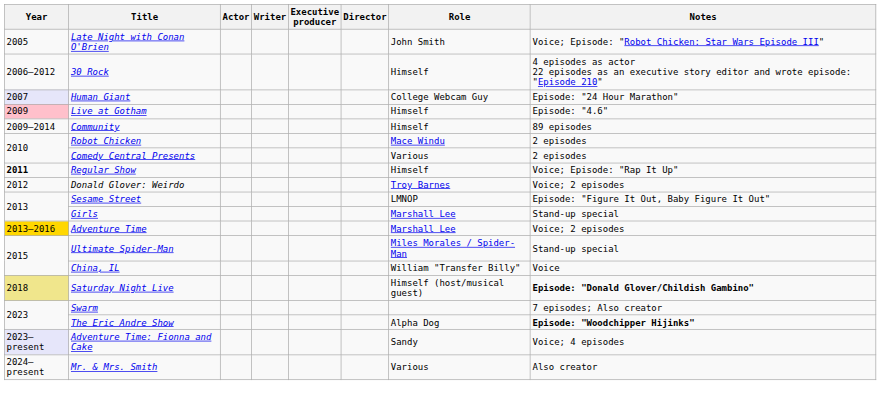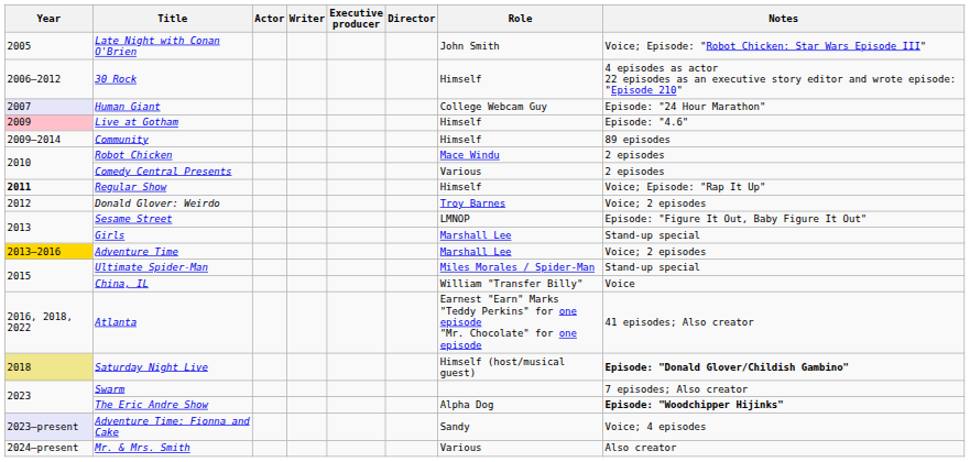 <table class="wikitable sortable plainrowheaders" style="margin-right: 0;">
 <tr>
 <th>Year</th>
 <th>Title</th>
 <th>Actor</th>
 <th>Writer</th>
 <th>Executive<br>producer</th>
 <th>Director</th>
 <th>Role</th>
 <th>Notes</th>
 </tr>
 <tr>
 <td>2005</td>
 <td><em><a href='#'>Late Night with Conan O'Brien</a></em></td>
 <td></td>
 <td></td>
 <td></td>
 <td></td>
 <td>John Smith</td>
 <td>Voice; Episode: "<a href='#'>Robot Chicken: Star Wars Episode III</a>"</td>
 </tr>
 <tr>
 <td>2006–2012</td>
 <td><em><a href='#'>30 Rock</a></em></td>
 <td></td>
 <td></td>
 <td></td>
 <td></td>
 <td>Himself</td>
 <td>4 episodes as actor<br>22 episodes as an executive story editor and wrote episode: "<a href='#'>Episode 210</a>"</td>
 </tr>
 <tr>
 <td style="background: lavender;">2007</td>
 <td><em><a href='#'>Human Giant</a></em></td>
 <td></td>
 <td></td>
 <td></td>
 <td></td>
 <td>College Webcam Guy</td>
 <td>Episode: "24 Hour Marathon"</td>
 </tr>
 <tr>
 <td style="background: pink;">2009</td>
 <td><em><a href='#'>Live at Gotham</a></em></td>
 <td></td>
 <td></td>
 <td></td>
 <td></td>
 <td>Himself</td>
 <td>Episode: "4.6"</td>
 </tr>
 <tr>
 <td>2009–2014</td>
 <td><em><a href='#'>Community</a></em></td>
 <td></td>
 <td></td>
 <td></td>
 <td></td>
 <td>Himself</td>
 <td>89 episodes</td>
 </tr>
 <tr>
 <td rowspan="2">2010</td>
 <td><em><a href='#'>Robot Chicken</a></em></td>
 <td></td>
 <td></td>
 <td></td>
 <td></td>
 <td><a href='#'>Mace Windu</a></td>
 <td>2 episodes</td>
 </tr>
 <tr>
 <td><em><a href='#'>Comedy Central Presents</a></em></td>
 <td></td>
 <td></td>
 <td></td>
 <td></td>
 <td>Various</td>
 <td>2 episodes</td>
 </tr>
 <tr>
 <td><strong>2011</strong></td>
 <td><em><a href='#'>Regular Show</a></em></td>
 <td></td>
 <td></td>
 <td></td>
 <td></td>
 <td>Himself</td>
 <td>Voice; Episode: "Rap It Up"</td>
 </tr>
 <tr>
 <td>2012</td>
 <td><em>Donald Glover: Weirdo</em></td>
 <td></td>
 <td></td>
 <td></td>
 <td></td>
 <td><a href='#'>Troy Barnes</a></td>
 <td>Voice; 2 episodes</td>
 </tr>
 <tr>
 <td rowspan="2">2013</td>
 <td><em><a href='#'>Sesame Street</a></em></td>
 <td></td>
 <td></td>
 <td></td>
 <td></td>
 <td>LMNOP</td>
 <td>Episode: "Figure It Out, Baby Figure It Out"</td>
 </tr>
 <tr>
 <td><em><a href='#'>Girls</a></em></td>
 <td></td>
 <td></td>
 <td></td>
 <td></td>
 <td><a href='#'>Marshall Lee</a></td>
 <td>Stand-up special</td>
 </tr>
 <tr>
 <td style="background: gold;">2013–2016</td>
 <td><em><a href='#'>Adventure Time</a></em></td>
 <td></td>
 <td></td>
 <td></td>
 <td></td>
 <td><a href='#'>Marshall Lee</a></td>
 <td>Voice; 2 episodes</td>
 </tr>
 <tr>
 <td rowspan="2">2015</td>
 <td><em><a href='#'>Ultimate Spider-Man</a></em></td>
 <td></td>
 <td></td>
 <td></td>
 <td></td>
 <td><a href='#'>Miles Morales / Spider-Man</a></td>
 <td>Stand-up special</td>
 </tr>
 <tr>
 <td><em><a href='#'>China, IL</a></em></td>
 <td></td>
 <td></td>
 <td></td>
 <td></td>
 <td>William "Transfer Billy"</td>
 <td>Voice</td>
 </tr>
 <tr>
+<td>2016, 2018, 2022</td>
+<td><em><a href='#'>Atlanta</a></em></td>
+<td></td>
+<td></td>
+<td></td>
+<td></td>
+<td>Earnest "Earn" Marks<br>"Teddy Perkins" for <a href='#'>one episode</a><br>"Mr. Chocolate" for <a href='#'>one episode</a></td>
+<td>41 episodes; Also creator</td>
+</tr>
+<tr>
 <td style="background: khaki;">2018</td>
 <td><em><a href='#'>Saturday Night Live</a></em></td>
 <td></td>
 <td></td>
 <td></td>
 <td></td>
 <td>Himself (host/musical guest)</td>
 <td><strong>Episode: "Donald Glover/Childish Gambino"</strong></td>
 </tr>
 <tr>
 <td rowspan="2">2023</td>
 <td><em><a href='#'>Swarm</a></em></td>
 <td></td>
 <td></td>
 <td></td>
 <td></td>
 <td></td>
 <td>7 episodes; Also creator</td>
 </tr>
 <tr>
 <td><em><a href='#'>The Eric Andre Show</a></em></td>
 <td></td>
 <td></td>
 <td></td>
 <td></td>
 <td>Alpha Dog</td>
 <td><strong>Episode: "Woodchipper Hijinks"</strong></td>
 </tr>
 <tr>
 <td style="background: lavender;">2023–present</td>
 <td><em><a href='#'>Adventure Time: Fionna and Cake</a></em></td>
 <td></td>
 <td></td>
 <td></td>
 <td></td>
 <td>Sandy</td>
 <td>Voice; 4 episodes</td>
 </tr>
 <tr>
 <td>2024–present</td>
 <td><em><a href='#'>Mr. & Mrs. Smith</a></em></td>
 <td></td>
 <td></td>
 <td></td>
 <td></td>
 <td>Various</td>
 <td>Also creator</td>
 </tr>
 </table>
